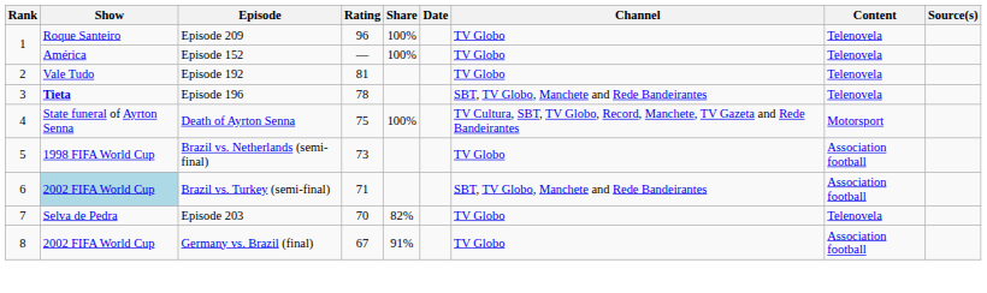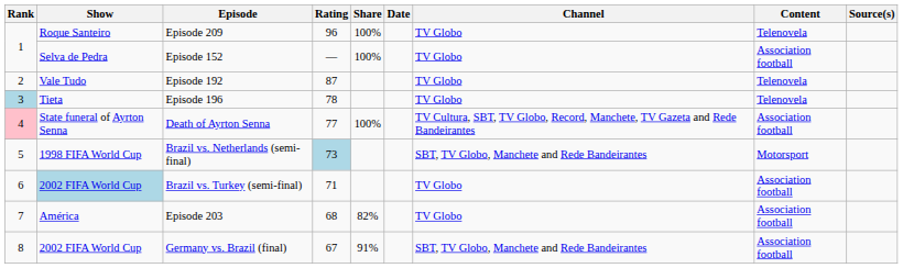 <table class="sortable wikitable">
 <tr>
 <th>Rank</th>
 <th>Show</th>
 <th>Episode</th>
 <th>Rating</th>
 <th>Share</th>
 <th>Date</th>
 <th>Channel</th>
 <th>Content</th>
 <th>Source(s)</th>
 </tr>
 <tr>
 <td align="center" rowspan=2>1</td>
 <td><a href='#'>Roque Santeiro</a></td>
 <td>Episode 209</td>
 <td style="text-align: center;">96</td>
 <td style="text-align: center;">100%</td>
 <td></td>
 <td><a href='#'>TV Globo</a></td>
 <td><a href='#'>Telenovela</a></td>
 <td></td>
 </tr>
 <tr>
-<td><a href='#'>América</a></td>
+<td><a href='#'>Selva de Pedra</a></td>
 <td>Episode 152</td>
 <td style="text-align: center;">—</td>
 <td style="text-align: center;">100%</td>
 <td></td>
 <td><a href='#'>TV Globo</a></td>
-<td><a href='#'>Telenovela</a></td>
+<td><a href='#'>Association football</a></td>
 <td></td>
 </tr>
 <tr>
 <td align="center">2</td>
 <td><a href='#'>Vale Tudo</a></td>
 <td>Episode 192</td>
-<td style="text-align: center;">81</td>
+<td style="text-align: center;">87</td>
 <td align="center"></td>
 <td></td>
 <td><a href='#'>TV Globo</a></td>
 <td><a href='#'>Telenovela</a></td>
 <td></td>
 </tr>
 <tr>
-<td align="center">3</td>
-<td><strong><a href='#'>Tieta</a></strong></td>
+<td align="center" style="background: lightblue;">3</td>
+<td><a href='#'>Tieta</a></td>
 <td>Episode 196</td>
 <td style="text-align: center;">78</td>
 <td align="center"></td>
 <td></td>
-<td><a href='#'>SBT</a>, <a href='#'>TV Globo</a>, <a href='#'>Manchete</a> and <a href='#'>Rede Bandeirantes</a></td>
+<td><a href='#'>TV Globo</a></td>
 <td><a href='#'>Telenovela</a></td>
 <td></td>
 </tr>
 <tr>
-<td align="center">4</td>
+<td align="center" style="background: pink;">4</td>
 <td><a href='#'>State funeral</a> of <a href='#'>Ayrton Senna</a></td>
 <td><a href='#'>Death of Ayrton Senna</a></td>
-<td style="text-align: center;">75</td>
+<td style="text-align: center;">77</td>
 <td style="text-align:center;">100%</td>
 <td> </td>
 <td><a href='#'>TV Cultura</a>, <a href='#'>SBT</a>, <a href='#'>TV Globo</a>, <a href='#'>Record</a>, <a href='#'>Manchete</a>, <a href='#'>TV Gazeta</a> and <a href='#'>Rede Bandeirantes</a></td>
-<td><a href='#'>Motorsport</a></td>
+<td><a href='#'>Association football</a></td>
 <td></td>
 </tr>
 <tr>
 <td align="center">5</td>
 <td><a href='#'>1998 FIFA World Cup</a></td>
 <td><a href='#'>Brazil vs. Netherlands</a> (semi-final)</td>
-<td style="text-align: center;">73</td>
+<td style="background: lightblue; text-align: center;">73</td>
 <td align="center"></td>
 <td></td>
-<td><a href='#'>TV Globo</a></td>
-<td><a href='#'>Association football</a></td>
+<td><a href='#'>SBT</a>, <a href='#'>TV Globo</a>, <a href='#'>Manchete</a> and <a href='#'>Rede Bandeirantes</a></td>
+<td><a href='#'>Motorsport</a></td>
 <td></td>
 </tr>
 <tr>
 <td align="center">6</td>
 <td style="background: lightblue;"><a href='#'>2002 FIFA World Cup</a></td>
 <td><a href='#'>Brazil vs. Turkey</a> (semi-final)</td>
 <td style="text-align: center;">71</td>
 <td align="center"></td>
 <td></td>
-<td><a href='#'>SBT</a>, <a href='#'>TV Globo</a>, <a href='#'>Manchete</a> and <a href='#'>Rede Bandeirantes</a></td>
+<td><a href='#'>TV Globo</a></td>
 <td><a href='#'>Association football</a></td>
 <td></td>
 </tr>
 <tr>
 <td align="center">7</td>
-<td><a href='#'>Selva de Pedra</a></td>
+<td><a href='#'>América</a></td>
 <td>Episode 203</td>
-<td style="text-align: center;">70</td>
+<td style="text-align: center;">68</td>
 <td align="center">82%</td>
 <td></td>
 <td><a href='#'>TV Globo</a></td>
-<td><a href='#'>Telenovela</a></td>
+<td><a href='#'>Association football</a></td>
 <td></td>
 </tr>
 <tr>
 <td align="center">8</td>
 <td><a href='#'>2002 FIFA World Cup</a></td>
 <td><a href='#'>Germany vs. Brazil</a> (final)</td>
 <td style="text-align: center;">67</td>
 <td align="center">91%</td>
 <td></td>
-<td><a href='#'>TV Globo</a></td>
+<td><a href='#'>SBT</a>, <a href='#'>TV Globo</a>, <a href='#'>Manchete</a> and <a href='#'>Rede Bandeirantes</a></td>
 <td><a href='#'>Association football</a></td>
 <td></td>
 </tr>
 </table>
